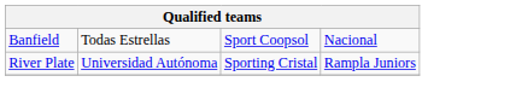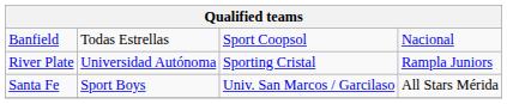 <table class="wikitable">
 <tr>
 <th colspan=4>Qualified teams</th>
 </tr>
 <tr>
 <td> <a href='#'>Banfield</a></td>
 <td> Todas Estrellas</td>
 <td> <a href='#'>Sport Coopsol</a></td>
 <td> <a href='#'>Nacional</a></td>
 </tr>
 <tr>
 <td> <a href='#'>River Plate</a></td>
 <td> <a href='#'>Universidad Autónoma</a></td>
 <td> <a href='#'>Sporting Cristal</a></td>
 <td> <a href='#'>Rampla Juniors</a></td>
 </tr>
 <tr>
+<td> <a href='#'>Santa Fe</a></td>
+<td> <a href='#'>Sport Boys</a></td>
+<td> <a href='#'>Univ. San Marcos / Garcilaso</a></td>
+<td> All Stars Mérida</td>
+</tr>
+<tr>
 </tr>
 </table>
